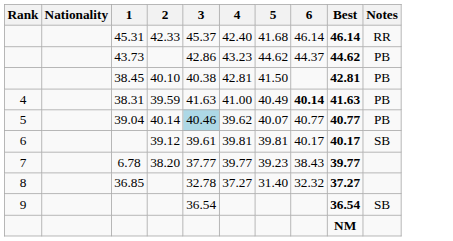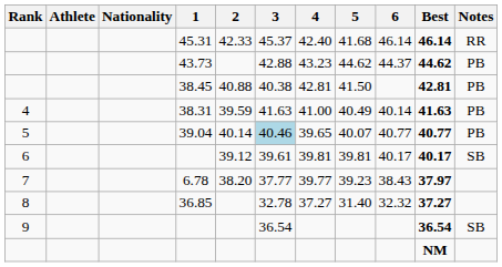 <table class="wikitable sortable" style="text-align:center">
 <tr>
 <th>Rank</th>
+<th>Athlete</th>
 <th>Nationality</th>
 <th>1</th>
 <th>2</th>
 <th>3</th>
 <th>4</th>
 <th>5</th>
 <th>6</th>
 <th>Best</th>
 <th>Notes</th>
 </tr>
 <tr>
 <td></td>
+<td align=left></td>
 <td align="left"></td>
 <td>45.31</td>
 <td>42.33</td>
 <td>45.37</td>
 <td>42.40</td>
 <td>41.68</td>
 <td>46.14</td>
 <td><strong>46.14</strong></td>
 <td>RR</td>
 </tr>
 <tr>
 <td></td>
+<td align=left></td>
 <td align="left"></td>
 <td>43.73</td>
 <td></td>
-<td>42.86</td>
+<td>42.88</td>
 <td>43.23</td>
 <td>44.62</td>
 <td>44.37</td>
 <td><strong>44.62</strong></td>
 <td>PB</td>
 </tr>
 <tr>
 <td></td>
+<td align=left></td>
 <td align="left"></td>
 <td>38.45</td>
-<td>40.10</td>
+<td>40.88</td>
 <td>40.38</td>
 <td>42.81</td>
 <td>41.50</td>
 <td></td>
 <td><strong>42.81</strong></td>
 <td>PB</td>
 </tr>
 <tr>
 <td>4</td>
+<td align=left></td>
 <td align="left"></td>
 <td>38.31</td>
 <td>39.59</td>
 <td>41.63</td>
 <td>41.00</td>
 <td>40.49</td>
-<td><strong>40.14</strong></td>
+<td>40.14</td>
 <td><strong>41.63</strong></td>
 <td>PB</td>
 </tr>
 <tr>
 <td>5</td>
+<td align=left></td>
 <td align="left"></td>
 <td>39.04</td>
 <td>40.14</td>
 <td style="background: lightblue;">40.46</td>
-<td>39.62</td>
+<td>39.65</td>
 <td>40.07</td>
 <td>40.77</td>
 <td><strong>40.77</strong></td>
 <td>PB</td>
 </tr>
 <tr>
 <td>6</td>
+<td align=left></td>
 <td align="left"></td>
 <td></td>
 <td>39.12</td>
 <td>39.61</td>
 <td>39.81</td>
 <td>39.81</td>
 <td>40.17</td>
 <td><strong>40.17</strong></td>
 <td>SB</td>
 </tr>
 <tr>
 <td>7</td>
+<td align=left></td>
 <td align="left"></td>
 <td>6.78</td>
 <td>38.20</td>
 <td>37.77</td>
 <td>39.77</td>
 <td>39.23</td>
 <td>38.43</td>
-<td><strong>39.77</strong></td>
+<td><strong>37.97</strong></td>
 <td></td>
 </tr>
 <tr>
 <td>8</td>
+<td align=left></td>
 <td align="left"></td>
 <td>36.85</td>
 <td></td>
 <td>32.78</td>
 <td>37.27</td>
 <td>31.40</td>
 <td>32.32</td>
 <td><strong>37.27</strong></td>
 <td></td>
 </tr>
 <tr>
 <td>9</td>
+<td align=left></td>
 <td align="left"></td>
 <td></td>
 <td></td>
 <td>36.54</td>
 <td></td>
 <td></td>
 <td></td>
 <td><strong>36.54</strong></td>
 <td>SB</td>
 </tr>
 <tr>
 <td></td>
+<td align=left></td>
 <td align="left"></td>
 <td></td>
 <td></td>
 <td></td>
 <td></td>
 <td></td>
 <td></td>
 <td><strong>NM</strong></td>
 <td></td>
 </tr>
 </table>
